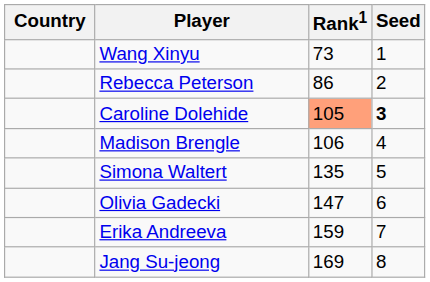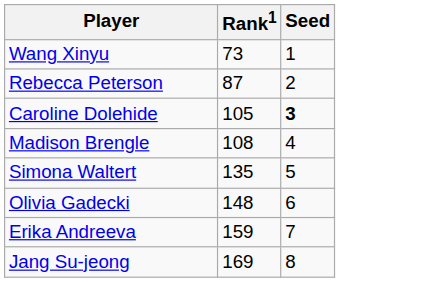 <table class="sortable wikitable">
 <tr>
-<th width="70">Country</th>
 <th width="175">Player</th>
 <th>Rank<sup>1</sup></th>
 <th>Seed</th>
 </tr>
 <tr>
-<td></td>
 <td><a href='#'>Wang Xinyu</a></td>
 <td>73</td>
 <td>1</td>
 </tr>
 <tr>
-<td></td>
 <td><a href='#'>Rebecca Peterson</a></td>
-<td>86</td>
+<td>87</td>
 <td>2</td>
 </tr>
 <tr>
-<td></td>
 <td><a href='#'>Caroline Dolehide</a></td>
-<td style="background: lightsalmon;">105</td>
+<td>105</td>
 <td><strong>3</strong></td>
 </tr>
 <tr>
-<td></td>
 <td><a href='#'>Madison Brengle</a></td>
-<td>106</td>
+<td>108</td>
 <td>4</td>
 </tr>
 <tr>
-<td></td>
 <td><a href='#'>Simona Waltert</a></td>
 <td>135</td>
 <td>5</td>
 </tr>
 <tr>
-<td></td>
 <td><a href='#'>Olivia Gadecki</a></td>
-<td>147</td>
+<td>148</td>
 <td>6</td>
 </tr>
 <tr>
-<td></td>
 <td><a href='#'>Erika Andreeva</a></td>
 <td>159</td>
 <td>7</td>
 </tr>
 <tr>
-<td></td>
 <td><a href='#'>Jang Su-jeong</a></td>
 <td>169</td>
 <td>8</td>
 </tr>
 </table>
